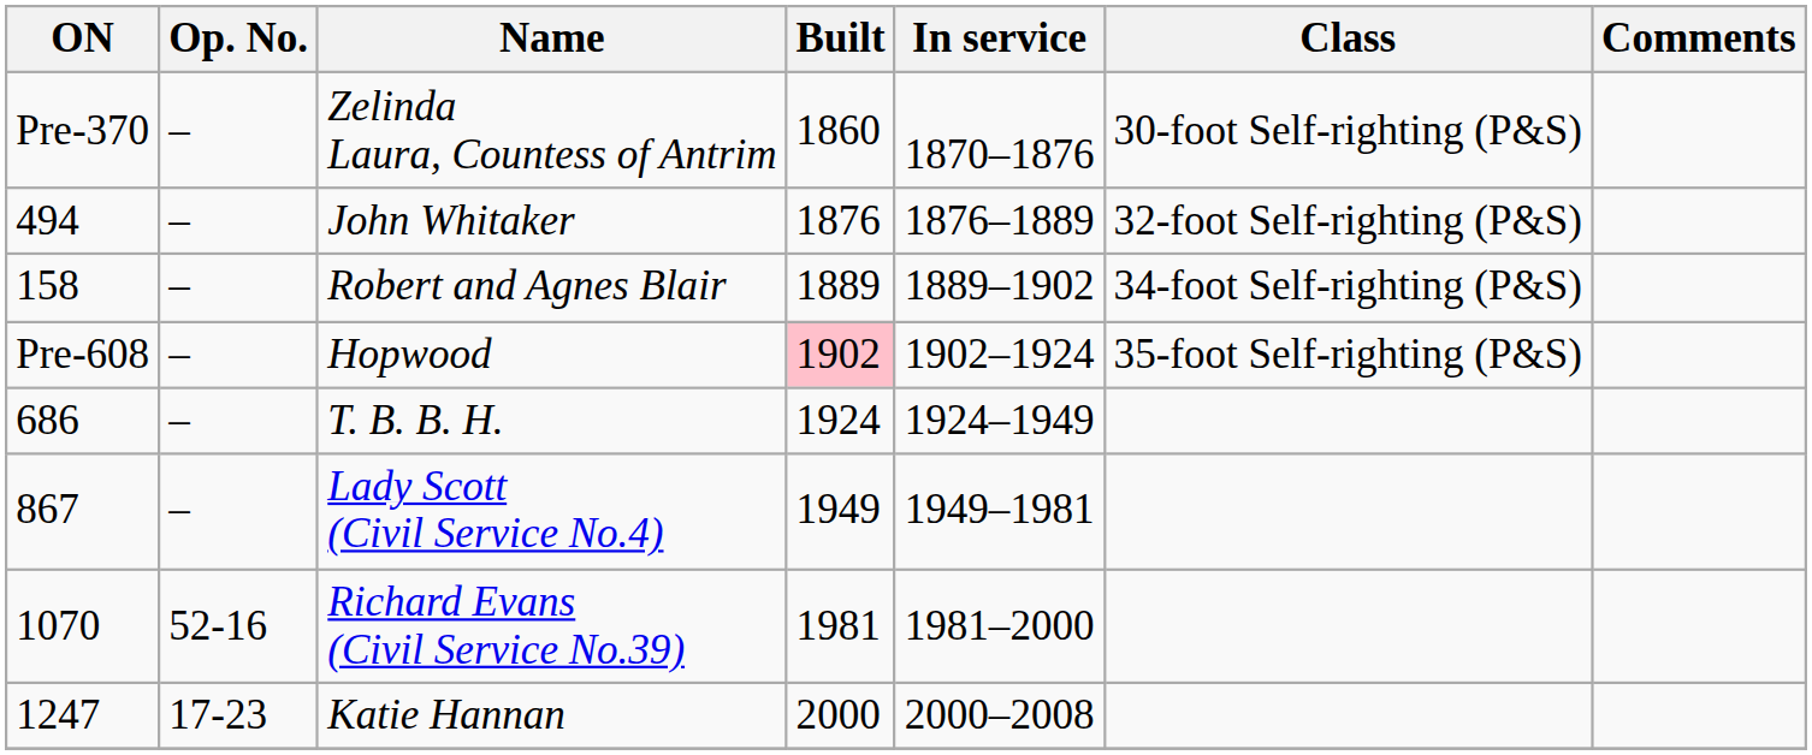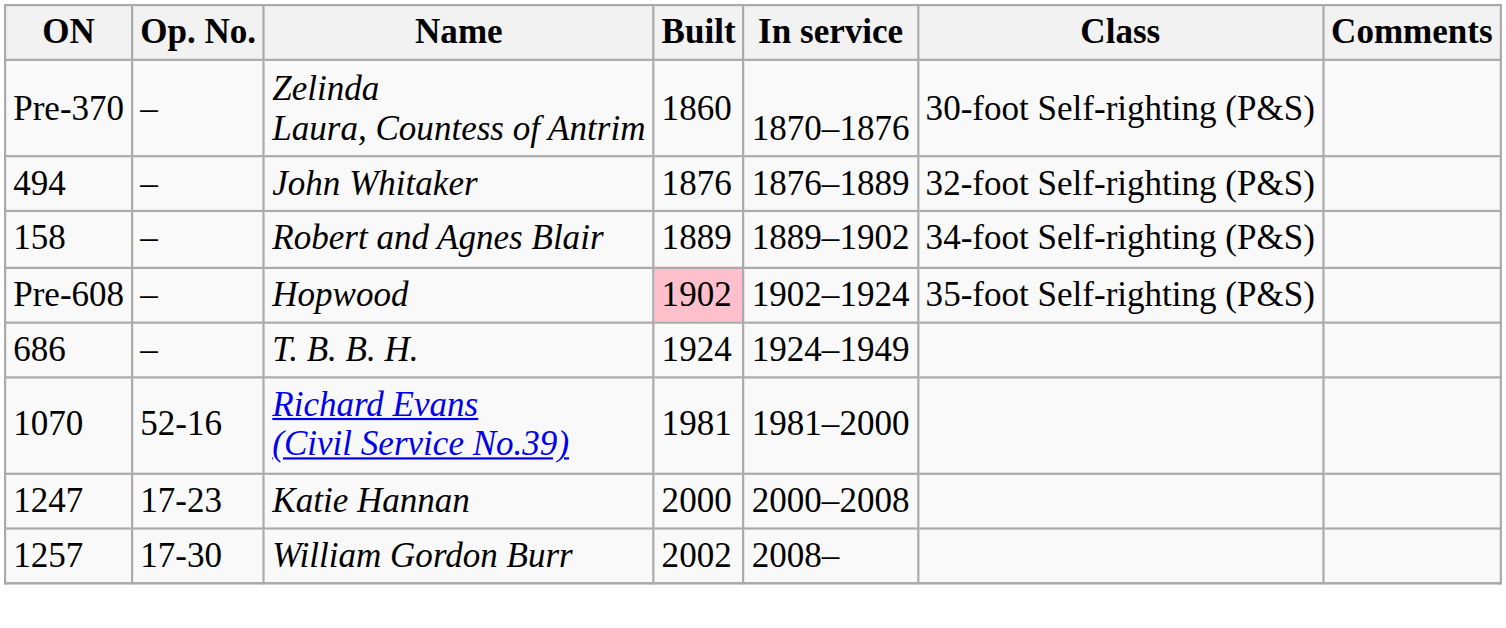 <table class="wikitable">
 <tr>
 <th>ON</th>
 <th>Op. No.</th>
 <th>Name</th>
 <th>Built</th>
 <th>In service</th>
 <th>Class</th>
 <th>Comments</th>
 </tr>
 <tr>
 <td>Pre-370</td>
 <td>–</td>
 <td><em>Zelinda</em><br><em>Laura, Countess of Antrim</em></td>
 <td>1860</td>
 <td><br>1870–1876</td>
 <td>30-foot Self-righting (P&S)</td>
 <td></td>
 </tr>
 <tr>
 <td>494</td>
 <td>–</td>
 <td><em>John Whitaker</em></td>
 <td>1876</td>
 <td>1876–1889</td>
 <td>32-foot Self-righting (P&S)</td>
 <td></td>
 </tr>
 <tr>
 <td>158</td>
 <td>–</td>
 <td><em>Robert and Agnes Blair</em></td>
 <td>1889</td>
 <td>1889–1902</td>
 <td>34-foot Self-righting (P&S)</td>
 <td></td>
 </tr>
 <tr>
 <td>Pre-608</td>
 <td>–</td>
 <td><em>Hopwood</em></td>
 <td style="background: pink;">1902</td>
 <td>1902–1924</td>
 <td>35-foot Self-righting (P&S)</td>
 <td></td>
 </tr>
 <tr>
 <td>686</td>
 <td>–</td>
 <td><em>T. B. B. H.</em></td>
 <td>1924</td>
 <td>1924–1949</td>
 <td></td>
 <td></td>
 </tr>
 <tr>
-<td>867</td>
-<td>–</td>
-<td><a href='#'><em>Lady Scott</em><br><em>(Civil Service No.4)</em></a></td>
-<td>1949</td>
-<td>1949–1981</td>
-<td></td>
-<td></td>
-</tr>
-<tr>
 <td>1070</td>
 <td>52-16</td>
 <td><a href='#'><em>Richard Evans</em><br><em>(Civil Service No.39)</em></a></td>
 <td>1981</td>
 <td>1981–2000</td>
 <td></td>
 <td></td>
 </tr>
 <tr>
 <td>1247</td>
 <td>17-23</td>
 <td><em>Katie Hannan</em></td>
 <td>2000</td>
 <td>2000–2008</td>
 <td></td>
 <td></td>
 </tr>
 <tr>
+<td>1257</td>
+<td>17-30</td>
+<td><em>William Gordon Burr</em></td>
+<td>2002</td>
+<td>2008–</td>
+<td></td>
+<td></td>
+</tr>
+<tr>
 </tr>
 </table>
